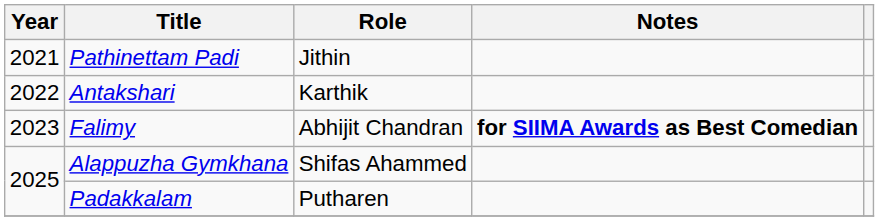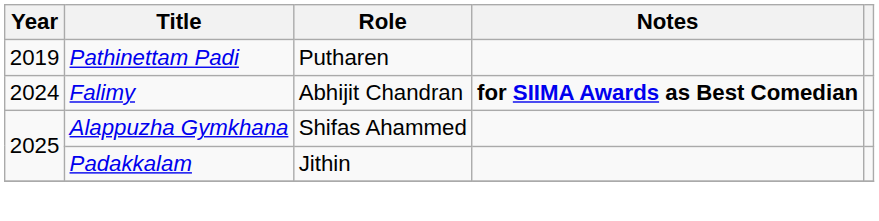 <table class="wikitable sortable">
 <tr>
 <th>Year</th>
 <th>Title</th>
 <th>Role</th>
 <th>Notes</th>
 <th></th>
 </tr>
 <tr>
-<td>2021</td>
+<td>2019</td>
 <td><em><a href='#'>Pathinettam Padi</a></em></td>
-<td>Jithin</td>
+<td>Putharen</td>
 <td></td>
 <td></td>
 </tr>
 <tr>
-<td>2022</td>
-<td><em><a href='#'>Antakshari</a></em></td>
-<td>Karthik</td>
-<td></td>
-<td></td>
-</tr>
-<tr>
-<td>2023</td>
+<td>2024</td>
 <td><em><a href='#'>Falimy</a></em></td>
 <td>Abhijit Chandran</td>
 <td><strong> for <a href='#'>SIIMA Awards</a> as Best Comedian</strong></td>
 <td></td>
 </tr>
 <tr>
 <td rowspan="2">2025</td>
 <td><em><a href='#'>Alappuzha Gymkhana</a></em></td>
 <td>Shifas Ahammed</td>
 <td></td>
 <td></td>
 </tr>
 <tr>
 <td><em><a href='#'>Padakkalam</a></em></td>
-<td>Putharen</td>
+<td>Jithin</td>
 <td></td>
 <td></td>
 </tr>
 <tr>
 </tr>
 </table>
